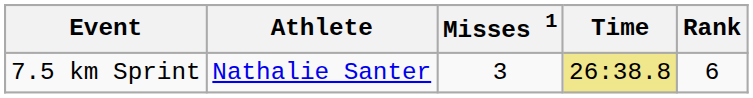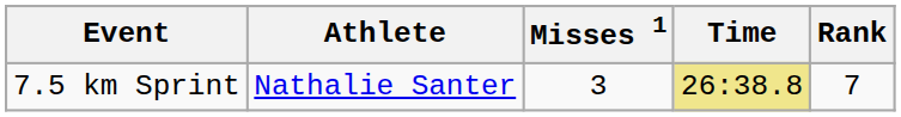 <table class="wikitable" style="font-size:90%">
 <tr>
 <th>Event</th>
 <th>Athlete</th>
 <th>Misses <sup>1</sup></th>
 <th>Time</th>
 <th>Rank</th>
 </tr>
 <tr>
 <td>7.5 km Sprint</td>
 <td><a href='#'>Nathalie Santer</a></td>
 <td align="center">3</td>
 <td align="center" style="background: khaki;">26:38.8</td>
-<td align="center">6</td>
+<td align="center">7</td>
 </tr>
 </table>
